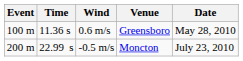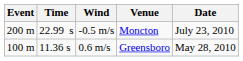 <table class="wikitable">
 <tr>
 <th>Event</th>
 <th>Time</th>
 <th>Wind</th>
 <th>Venue</th>
 <th>Date</th>
 </tr>
 <tr>
+<td>200 m</td>
+<td>22.99   s</td>
+<td>-0.5 m/s</td>
+<td><a href='#'>Moncton</a></td>
+<td>July 23, 2010</td>
+</tr>
+<tr>
 <td>100 m</td>
 <td>11.36 s</td>
 <td>0.6 m/s</td>
 <td><a href='#'>Greensboro</a></td>
 <td>May 28, 2010</td>
 </tr>
-<tr>
-<td>200 m</td>
-<td>22.99   s</td>
-<td>-0.5 m/s</td>
-<td><a href='#'>Moncton</a></td>
-<td>July 23, 2010</td>
-</tr>
 </table>
